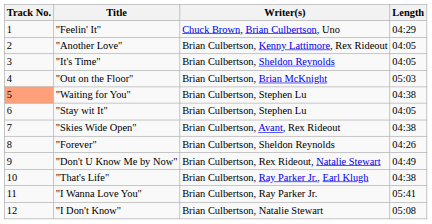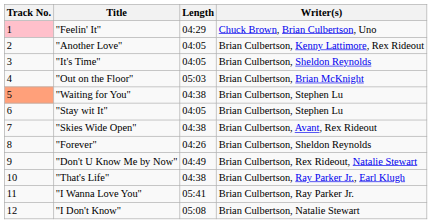 <table class="wikitable">
 <tr>
 <th>Track No.</th>
 <th>Title</th>
+<th>Length</th>
 <th>Writer(s)</th>
-<th>Length</th>
 </tr>
 <tr>
-<td>1</td>
+<td style="background: pink;">1</td>
 <td>"Feelin' It"</td>
+<td>04:29</td>
 <td><a href='#'>Chuck Brown</a>, <a href='#'>Brian Culbertson</a>, Uno</td>
-<td>04:29</td>
 </tr>
 <tr>
 <td>2</td>
 <td>"Another Love"</td>
+<td>04:05</td>
 <td>Brian Culbertson, <a href='#'>Kenny Lattimore</a>, Rex Rideout</td>
-<td>04:05</td>
 </tr>
 <tr>
 <td>3</td>
 <td>"It's Time"</td>
+<td>04:05</td>
 <td>Brian Culbertson, <a href='#'>Sheldon Reynolds</a></td>
-<td>04:05</td>
 </tr>
 <tr>
 <td>4</td>
 <td>"Out on the Floor"</td>
+<td>05:03</td>
 <td>Brian Culbertson, <a href='#'>Brian McKnight</a></td>
-<td>05:03</td>
 </tr>
 <tr>
 <td style="background: lightsalmon;">5</td>
 <td>"Waiting for You"</td>
+<td>04:38</td>
 <td>Brian Culbertson, Stephen Lu</td>
-<td>04:38</td>
 </tr>
 <tr>
 <td>6</td>
 <td>"Stay wit It"</td>
+<td>04:05</td>
 <td>Brian Culbertson, Stephen Lu</td>
-<td>04:05</td>
 </tr>
 <tr>
 <td>7</td>
 <td>"Skies Wide Open"</td>
+<td>04:38</td>
 <td>Brian Culbertson, <a href='#'>Avant</a>, Rex Rideout</td>
-<td>04:38</td>
 </tr>
 <tr>
 <td>8</td>
 <td>"Forever"</td>
+<td>04:26</td>
 <td>Brian Culbertson, Sheldon Reynolds</td>
-<td>04:26</td>
 </tr>
 <tr>
 <td>9</td>
 <td>"Don't U Know Me by Now"</td>
+<td>04:49</td>
 <td>Brian Culbertson, Rex Rideout, <a href='#'>Natalie Stewart</a></td>
-<td>04:49</td>
 </tr>
 <tr>
 <td>10</td>
 <td>"That's Life"</td>
+<td>04:38</td>
 <td>Brian Culbertson, <a href='#'>Ray Parker Jr.</a>, <a href='#'>Earl Klugh</a></td>
-<td>04:38</td>
 </tr>
 <tr>
 <td>11</td>
 <td>"I Wanna Love You"</td>
+<td>05:41</td>
 <td>Brian Culbertson, Ray Parker Jr.</td>
-<td>05:41</td>
 </tr>
 <tr>
 <td>12</td>
 <td>"I Don't Know"</td>
+<td>05:08</td>
 <td>Brian Culbertson, Natalie Stewart</td>
-<td>05:08</td>
 </tr>
 </table>
